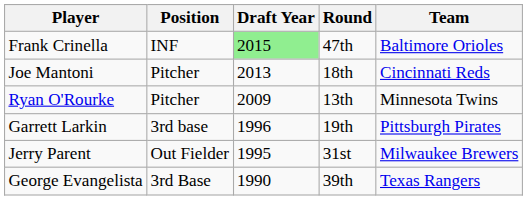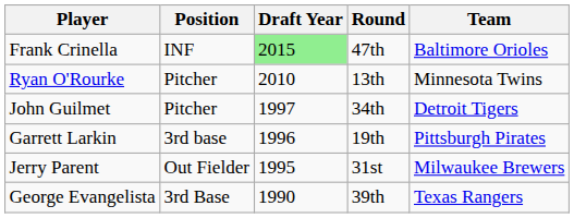 <table class="wikitable sortable">
 <tr>
 <th>Player</th>
 <th>Position</th>
 <th>Draft Year</th>
 <th>Round</th>
 <th>Team</th>
 </tr>
 <tr>
 <td>Frank Crinella</td>
 <td>INF</td>
 <td style="background: lightgreen;">2015</td>
 <td>47th</td>
 <td><a href='#'>Baltimore Orioles</a></td>
 </tr>
 <tr>
-<td>Joe Mantoni</td>
+<td><a href='#'>Ryan O'Rourke</a></td>
 <td>Pitcher</td>
-<td>2013</td>
-<td>18th</td>
-<td><a href='#'>Cincinnati Reds</a></td>
+<td>2010</td>
+<td>13th</td>
+<td>Minnesota Twins</td>
 </tr>
 <tr>
-<td><a href='#'>Ryan O'Rourke</a></td>
+<td>John Guilmet</td>
 <td>Pitcher</td>
-<td>2009</td>
-<td>13th</td>
-<td>Minnesota Twins</td>
+<td>1997</td>
+<td>34th</td>
+<td><a href='#'>Detroit Tigers</a></td>
 </tr>
 <tr>
 <td>Garrett Larkin</td>
 <td>3rd base</td>
 <td>1996</td>
 <td>19th</td>
 <td><a href='#'>Pittsburgh Pirates</a></td>
 </tr>
 <tr>
 <td>Jerry Parent</td>
 <td>Out Fielder</td>
 <td>1995</td>
 <td>31st</td>
 <td><a href='#'>Milwaukee Brewers</a></td>
 </tr>
 <tr>
 <td>George Evangelista</td>
 <td>3rd Base</td>
 <td>1990</td>
 <td>39th</td>
 <td><a href='#'>Texas Rangers</a></td>
 </tr>
 </table>
